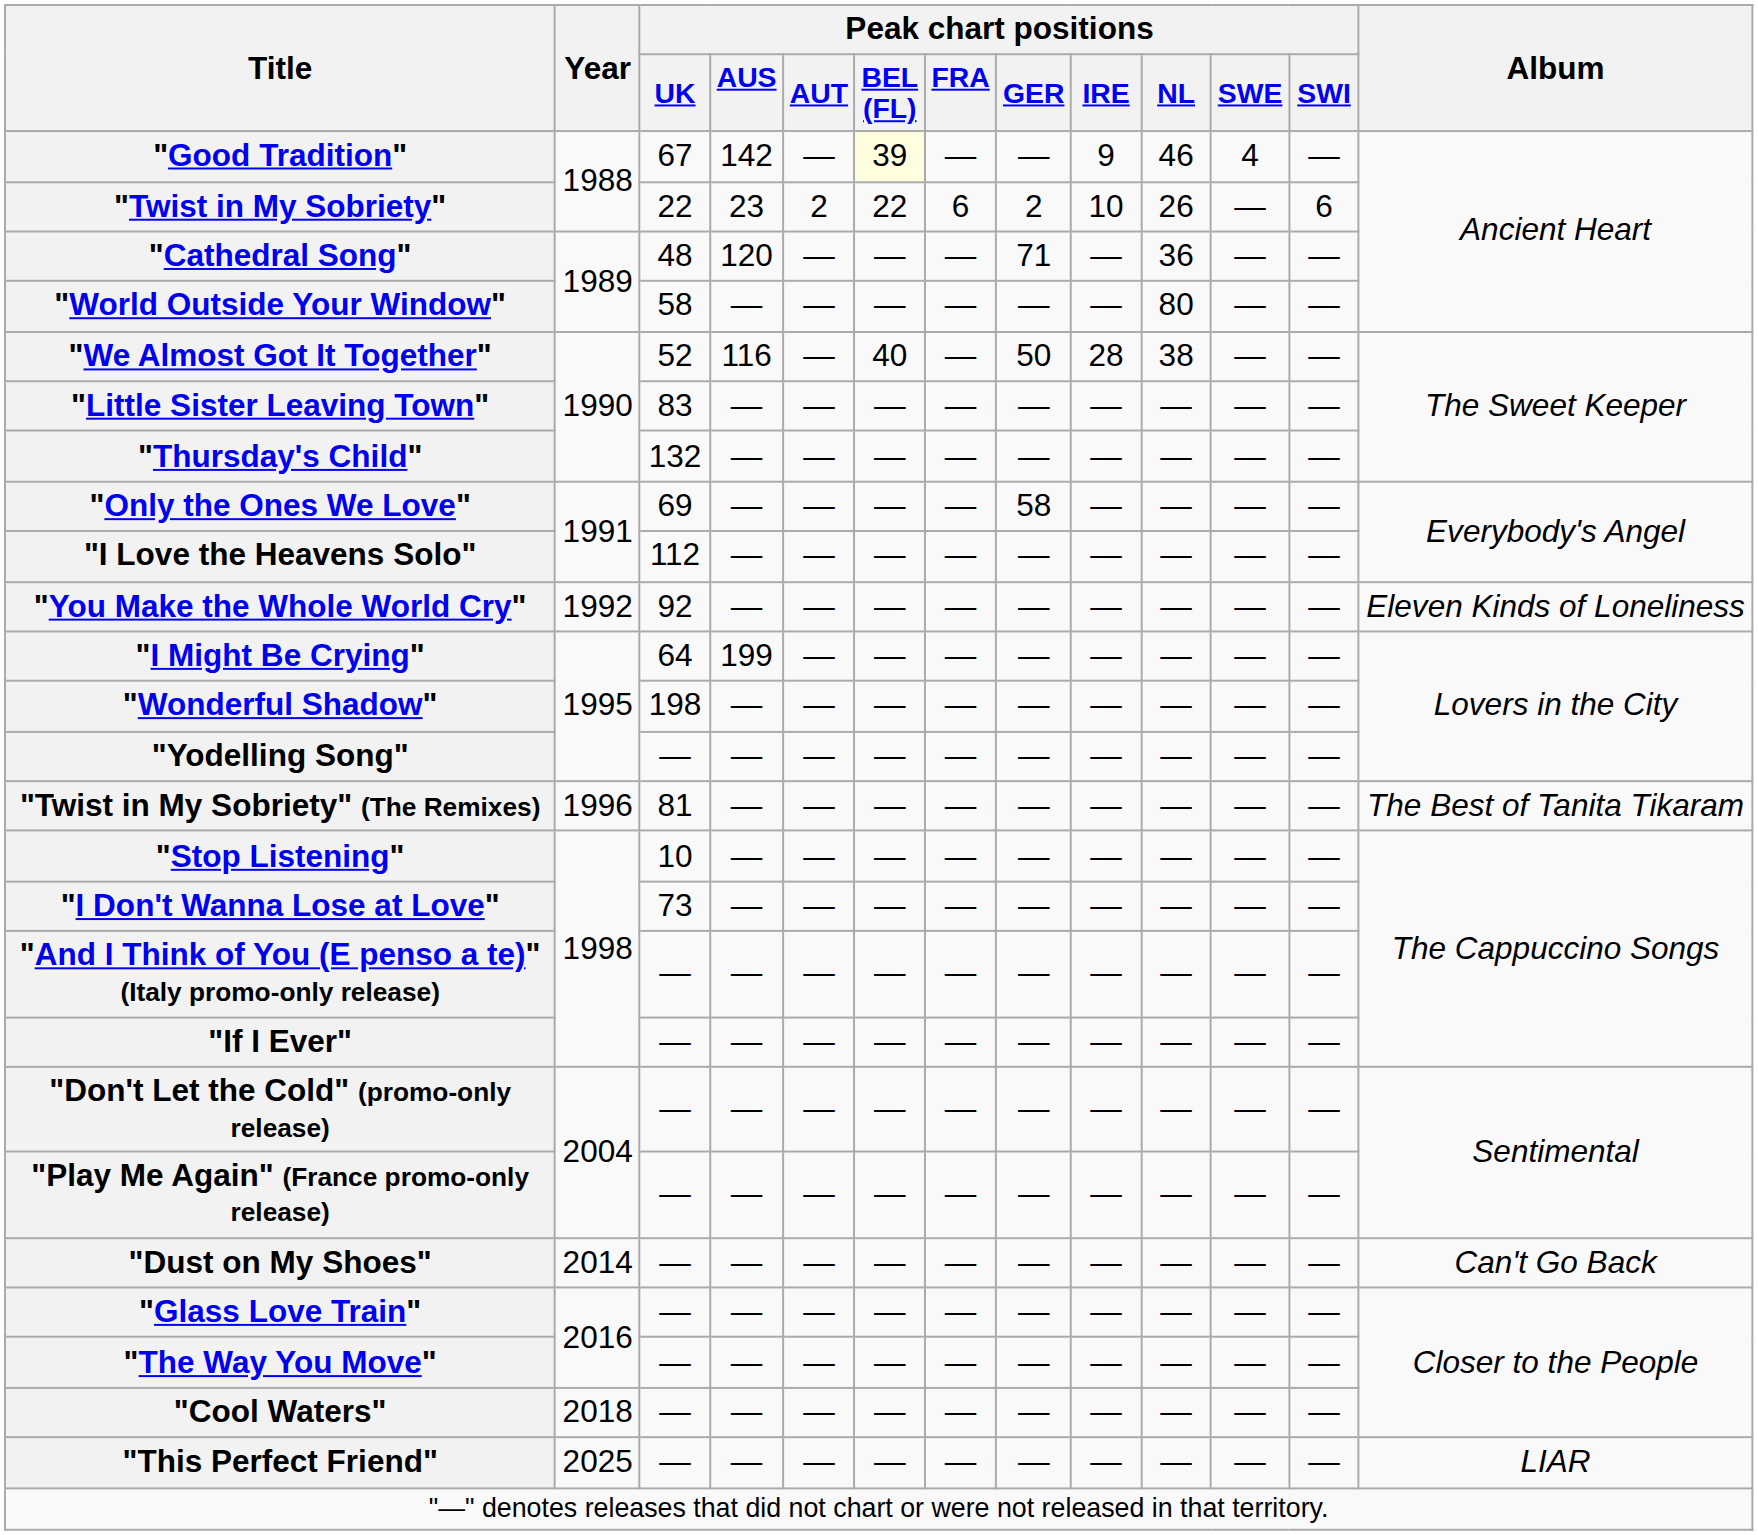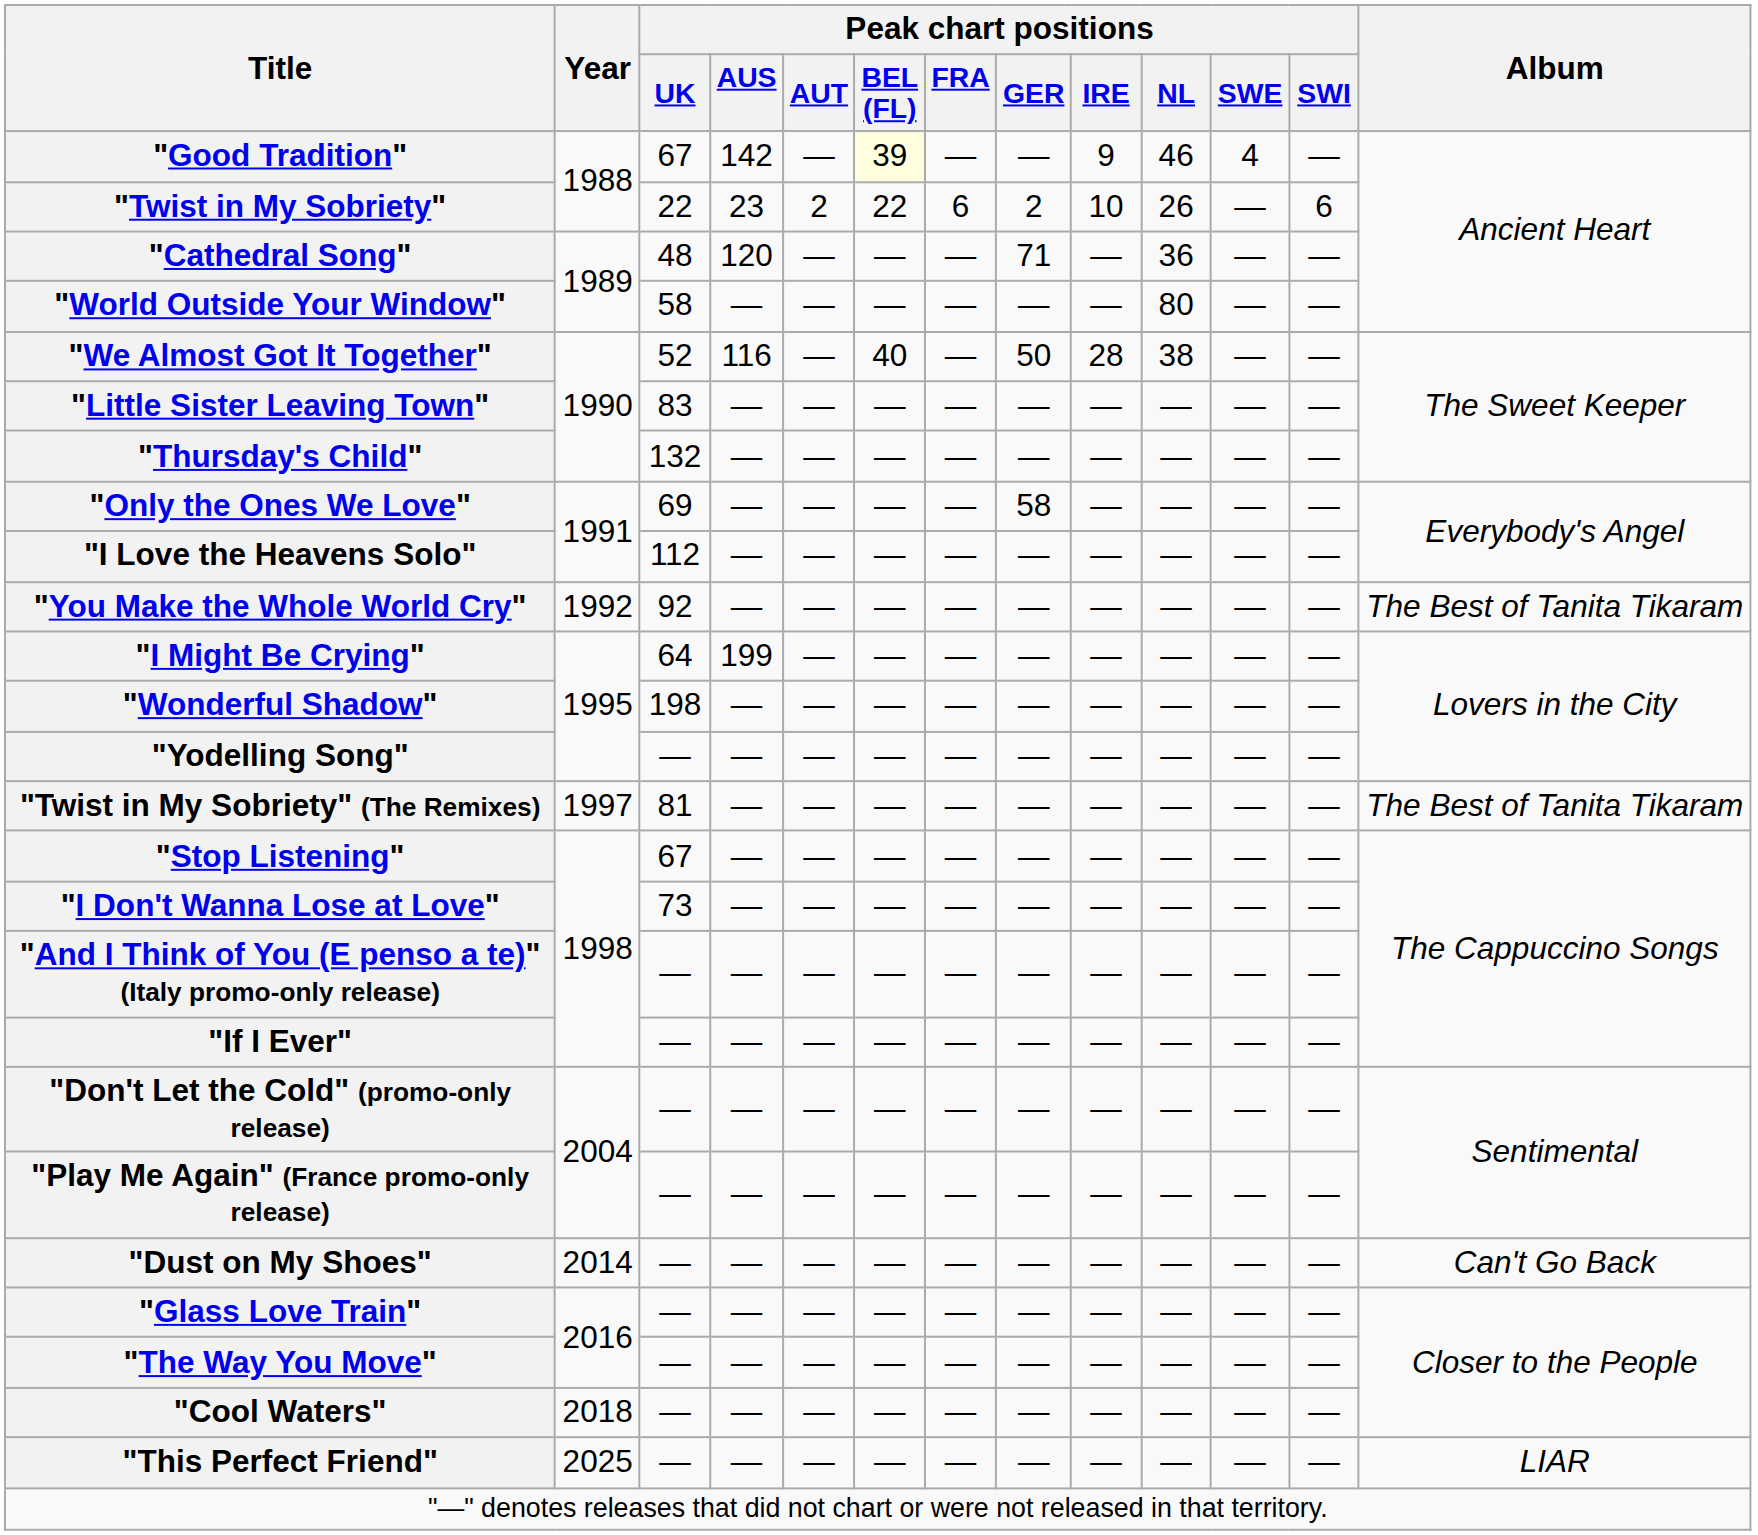 <table class="wikitable plainrowheaders" style="text-align:center;">
 <tr>
 <th rowspan="2" scope="col" style="width:17em;">Title</th>
 <th rowspan="2" scope="col" style="width:2em;">Year</th>
 <th colspan="10">Peak chart positions</th>
 <th rowspan="2">Album</th>
 </tr>
 <tr>
 <th scope="col" style="width:2em;font-size:90%;"><a href='#'>UK</a><br></th>
 <th scope="col" style="width:2em;font-size:90%;"><a href='#'>AUS</a><br><br></th>
 <th scope="col" style="width:2em;font-size:90%;"><a href='#'>AUT</a><br></th>
 <th scope="col" style="width:2em;font-size:90%;"><a href='#'>BEL<br>(FL)</a><br></th>
 <th scope="col" style="width:2em;font-size:90%;"><a href='#'>FRA</a><br><br></th>
 <th scope="col" style="width:2em;font-size:90%;"><a href='#'>GER</a><br></th>
 <th scope="col" style="width:2em;font-size:90%;"><a href='#'>IRE</a><br></th>
 <th scope="col" style="width:2em;font-size:90%;"><a href='#'>NL</a><br></th>
 <th scope="col" style="width:2em;font-size:90%;"><a href='#'>SWE</a><br></th>
 <th scope="col" style="width:2em;font-size:90%;"><a href='#'>SWI</a><br></th>
 </tr>
 <tr>
 <th scope="row">"<a href='#'>Good Tradition</a>"</th>
 <td rowspan="2">1988</td>
 <td>67</td>
 <td>142</td>
 <td>—</td>
 <td style="background: lightyellow;">39</td>
 <td>—</td>
 <td>—</td>
 <td>9</td>
 <td>46</td>
 <td>4</td>
 <td>—</td>
 <td rowspan="4"><em>Ancient Heart</em></td>
 </tr>
 <tr>
 <th scope="row">"<a href='#'>Twist in My Sobriety</a>"</th>
 <td>22</td>
 <td>23</td>
 <td>2</td>
 <td>22</td>
 <td>6</td>
 <td>2</td>
 <td>10</td>
 <td>26</td>
 <td>—</td>
 <td>6</td>
 </tr>
 <tr>
 <th scope="row">"<a href='#'>Cathedral Song</a>"</th>
 <td rowspan="2">1989</td>
 <td>48</td>
 <td>120</td>
 <td>—</td>
 <td>—</td>
 <td>—</td>
 <td>71</td>
 <td>—</td>
 <td>36</td>
 <td>—</td>
 <td>—</td>
 </tr>
 <tr>
 <th scope="row">"<a href='#'>World Outside Your Window</a>"</th>
 <td>58</td>
 <td>—</td>
 <td>—</td>
 <td>—</td>
 <td>—</td>
 <td>—</td>
 <td>—</td>
 <td>80</td>
 <td>—</td>
 <td>—</td>
 </tr>
 <tr>
 <th scope="row">"<a href='#'>We Almost Got It Together</a>"</th>
 <td rowspan="3">1990</td>
 <td>52</td>
 <td>116</td>
 <td>—</td>
 <td>40</td>
 <td>—</td>
 <td>50</td>
 <td>28</td>
 <td>38</td>
 <td>—</td>
 <td>—</td>
 <td rowspan="3"><em>The Sweet Keeper</em></td>
 </tr>
 <tr>
 <th scope="row">"<a href='#'>Little Sister Leaving Town</a>"</th>
 <td>83</td>
 <td>—</td>
 <td>—</td>
 <td>—</td>
 <td>—</td>
 <td>—</td>
 <td>—</td>
 <td>—</td>
 <td>—</td>
 <td>—</td>
 </tr>
 <tr>
 <th scope="row">"<a href='#'>Thursday's Child</a>"</th>
 <td>132</td>
 <td>—</td>
 <td>—</td>
 <td>—</td>
 <td>—</td>
 <td>—</td>
 <td>—</td>
 <td>—</td>
 <td>—</td>
 <td>—</td>
 </tr>
 <tr>
 <th scope="row">"<a href='#'>Only the Ones We Love</a>"</th>
 <td rowspan="2">1991</td>
 <td>69</td>
 <td>—</td>
 <td>—</td>
 <td>—</td>
 <td>—</td>
 <td>58</td>
 <td>—</td>
 <td>—</td>
 <td>—</td>
 <td>—</td>
 <td rowspan="2"><em>Everybody's Angel</em></td>
 </tr>
 <tr>
 <th scope="row">"I Love the Heavens Solo"</th>
 <td>112</td>
 <td>—</td>
 <td>—</td>
 <td>—</td>
 <td>—</td>
 <td>—</td>
 <td>—</td>
 <td>—</td>
 <td>—</td>
 <td>—</td>
 </tr>
 <tr>
 <th scope="row">"<a href='#'>You Make the Whole World Cry</a>"</th>
 <td>1992</td>
 <td>92</td>
 <td>—</td>
 <td>—</td>
 <td>—</td>
 <td>—</td>
 <td>—</td>
 <td>—</td>
 <td>—</td>
 <td>—</td>
 <td>—</td>
-<td><em>Eleven Kinds of Loneliness</em></td>
+<td><em>The Best of Tanita Tikaram</em></td>
 </tr>
 <tr>
 <th scope="row">"<a href='#'>I Might Be Crying</a>"</th>
 <td rowspan="3">1995</td>
 <td>64</td>
 <td>199</td>
 <td>—</td>
 <td>—</td>
 <td>—</td>
 <td>—</td>
 <td>—</td>
 <td>—</td>
 <td>—</td>
 <td>—</td>
 <td rowspan="3"><em>Lovers in the City</em></td>
 </tr>
 <tr>
 <th scope="row">"<a href='#'>Wonderful Shadow</a>"</th>
 <td>198</td>
 <td>—</td>
 <td>—</td>
 <td>—</td>
 <td>—</td>
 <td>—</td>
 <td>—</td>
 <td>—</td>
 <td>—</td>
 <td>—</td>
 </tr>
 <tr>
 <th scope="row">"Yodelling Song"</th>
 <td>—</td>
 <td>—</td>
 <td>—</td>
 <td>—</td>
 <td>—</td>
 <td>—</td>
 <td>—</td>
 <td>—</td>
 <td>—</td>
 <td>—</td>
 </tr>
 <tr>
 <th scope="row">"Twist in My Sobriety" <small>(The Remixes)</small></th>
-<td>1996</td>
+<td>1997</td>
 <td>81</td>
 <td>—</td>
 <td>—</td>
 <td>—</td>
 <td>—</td>
 <td>—</td>
 <td>—</td>
 <td>—</td>
 <td>—</td>
 <td>—</td>
 <td><em>The Best of Tanita Tikaram</em></td>
 </tr>
 <tr>
 <th scope="row">"<a href='#'>Stop Listening</a>"</th>
 <td rowspan="4">1998</td>
-<td>10</td>
+<td>67</td>
 <td>—</td>
 <td>—</td>
 <td>—</td>
 <td>—</td>
 <td>—</td>
 <td>—</td>
 <td>—</td>
 <td>—</td>
 <td>—</td>
 <td rowspan="4"><em>The Cappuccino Songs</em></td>
 </tr>
 <tr>
 <th scope="row">"<a href='#'>I Don't Wanna Lose at Love</a>"</th>
 <td>73</td>
 <td>—</td>
 <td>—</td>
 <td>—</td>
 <td>—</td>
 <td>—</td>
 <td>—</td>
 <td>—</td>
 <td>—</td>
 <td>—</td>
 </tr>
 <tr>
 <th scope="row">"<a href='#'>And I Think of You (E penso a te)</a>" <small>(Italy promo-only release)</small></th>
 <td>—</td>
 <td>—</td>
 <td>—</td>
 <td>—</td>
 <td>—</td>
 <td>—</td>
 <td>—</td>
 <td>—</td>
 <td>—</td>
 <td>—</td>
 </tr>
 <tr>
 <th scope="row">"If I Ever"</th>
 <td>—</td>
 <td>—</td>
 <td>—</td>
 <td>—</td>
 <td>—</td>
 <td>—</td>
 <td>—</td>
 <td>—</td>
 <td>—</td>
 <td>—</td>
 </tr>
 <tr>
 <th scope="row">"Don't Let the Cold" <small>(promo-only release)</small></th>
 <td rowspan="2">2004</td>
 <td>—</td>
 <td>—</td>
 <td>—</td>
 <td>—</td>
 <td>—</td>
 <td>—</td>
 <td>—</td>
 <td>—</td>
 <td>—</td>
 <td>—</td>
 <td rowspan="2"><em>Sentimental</em></td>
 </tr>
 <tr>
 <th scope="row">"Play Me Again" <small>(France promo-only release)</small></th>
 <td>—</td>
 <td>—</td>
 <td>—</td>
 <td>—</td>
 <td>—</td>
 <td>—</td>
 <td>—</td>
 <td>—</td>
 <td>—</td>
 <td>—</td>
 </tr>
 <tr>
 <th scope="row">"Dust on My Shoes"</th>
 <td>2014</td>
 <td>—</td>
 <td>—</td>
 <td>—</td>
 <td>—</td>
 <td>—</td>
 <td>—</td>
 <td>—</td>
 <td>—</td>
 <td>—</td>
 <td>—</td>
 <td><em>Can't Go Back</em></td>
 </tr>
 <tr>
 <th scope="row">"<a href='#'>Glass Love Train</a>"</th>
 <td rowspan="2">2016</td>
 <td>—</td>
 <td>—</td>
 <td>—</td>
 <td>—</td>
 <td>—</td>
 <td>—</td>
 <td>—</td>
 <td>—</td>
 <td>—</td>
 <td>—</td>
 <td rowspan="3"><em>Closer to the People</em></td>
 </tr>
 <tr>
 <th scope="row">"<a href='#'>The Way You Move</a>"</th>
 <td>—</td>
 <td>—</td>
 <td>—</td>
 <td>—</td>
 <td>—</td>
 <td>—</td>
 <td>—</td>
 <td>—</td>
 <td>—</td>
 <td>—</td>
 </tr>
 <tr>
 <th scope="row">"Cool Waters"</th>
 <td>2018</td>
 <td>—</td>
 <td>—</td>
 <td>—</td>
 <td>—</td>
 <td>—</td>
 <td>—</td>
 <td>—</td>
 <td>—</td>
 <td>—</td>
 <td>—</td>
 </tr>
 <tr>
 <th scope="row">"This Perfect Friend"</th>
 <td>2025</td>
 <td>—</td>
 <td>—</td>
 <td>—</td>
 <td>—</td>
 <td>—</td>
 <td>—</td>
 <td>—</td>
 <td>—</td>
 <td>—</td>
 <td>—</td>
 <td><em>LIAR</em></td>
 </tr>
 <tr>
 <td colspan="14" style="font-size:85%">"—" denotes releases that did not chart or were not released in that territory.</td>
 </tr>
 </table>
